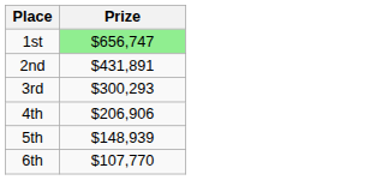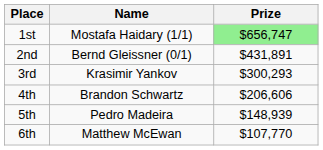 <table class="wikitable">
 <tr>
 <th width="50">Place</th>
+<th width="200">Name</th>
 <th width="125">Prize</th>
 </tr>
 <tr>
 <td align=center>1st</td>
+<td align=center> Mostafa Haidary (1/1)</td>
 <td align=center style="background: lightgreen;">$656,747</td>
 </tr>
 <tr>
 <td align=center>2nd</td>
+<td align=center> Bernd Gleissner (0/1)</td>
 <td align=center>$431,891</td>
 </tr>
 <tr>
 <td align=center>3rd</td>
+<td align=center> Krasimir Yankov</td>
 <td align=center>$300,293</td>
 </tr>
 <tr>
 <td align=center>4th</td>
-<td align=center>$206,906</td>
+<td align=center> Brandon Schwartz</td>
+<td align=center>$206,606</td>
 </tr>
 <tr>
 <td align=center>5th</td>
+<td align=center> Pedro Madeira</td>
 <td align=center>$148,939</td>
 </tr>
 <tr>
 <td align=center>6th</td>
+<td align=center> Matthew McEwan</td>
 <td align=center>$107,770</td>
 </tr>
 </table>
